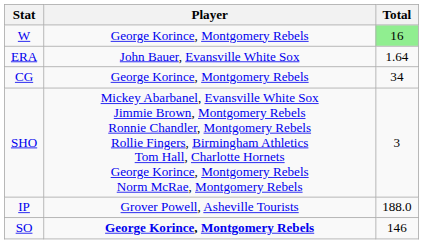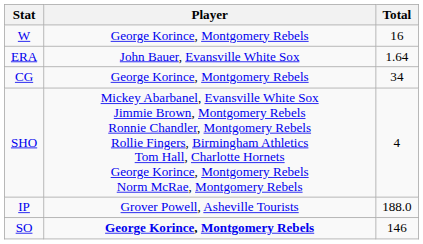 <table class="wikitable" width="40%" style="text-align:center;">
 <tr>
 <th width="5%">Stat</th>
 <th width="60%">Player</th>
 <th width="5%">Total</th>
 </tr>
 <tr>
 <td><a href='#'>W</a></td>
 <td><a href='#'>George Korince</a>, <a href='#'>Montgomery Rebels</a></td>
-<td style="background: lightgreen;">16</td>
+<td>16</td>
 </tr>
 <tr>
 <td><a href='#'>ERA</a></td>
 <td><a href='#'>John Bauer</a>, <a href='#'>Evansville White Sox</a></td>
 <td>1.64</td>
 </tr>
 <tr>
 <td><a href='#'>CG</a></td>
 <td><a href='#'>George Korince</a>, <a href='#'>Montgomery Rebels</a></td>
 <td>34</td>
 </tr>
 <tr>
 <td><a href='#'>SHO</a></td>
 <td><a href='#'>Mickey Abarbanel</a>, <a href='#'>Evansville White Sox</a> <br> <a href='#'>Jimmie Brown</a>, <a href='#'>Montgomery Rebels</a> <br> <a href='#'>Ronnie Chandler</a>, <a href='#'>Montgomery Rebels</a> <br> <a href='#'>Rollie Fingers</a>, <a href='#'>Birmingham Athletics</a> <br> <a href='#'>Tom Hall</a>, <a href='#'>Charlotte Hornets</a> <br> <a href='#'>George Korince</a>, <a href='#'>Montgomery Rebels</a> <br> <a href='#'>Norm McRae</a>, <a href='#'>Montgomery Rebels</a></td>
-<td>3</td>
+<td>4</td>
 </tr>
 <tr>
 <td><a href='#'>IP</a></td>
 <td><a href='#'>Grover Powell</a>, <a href='#'>Asheville Tourists</a></td>
 <td>188.0</td>
 </tr>
 <tr>
 <td><a href='#'>SO</a></td>
 <td><strong><a href='#'>George Korince</a>, <a href='#'>Montgomery Rebels</a></strong></td>
 <td>146</td>
 </tr>
 </table>
